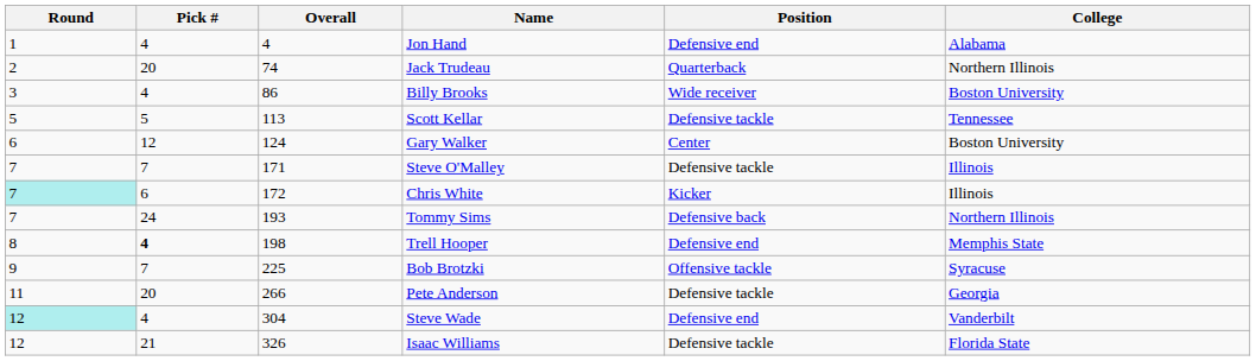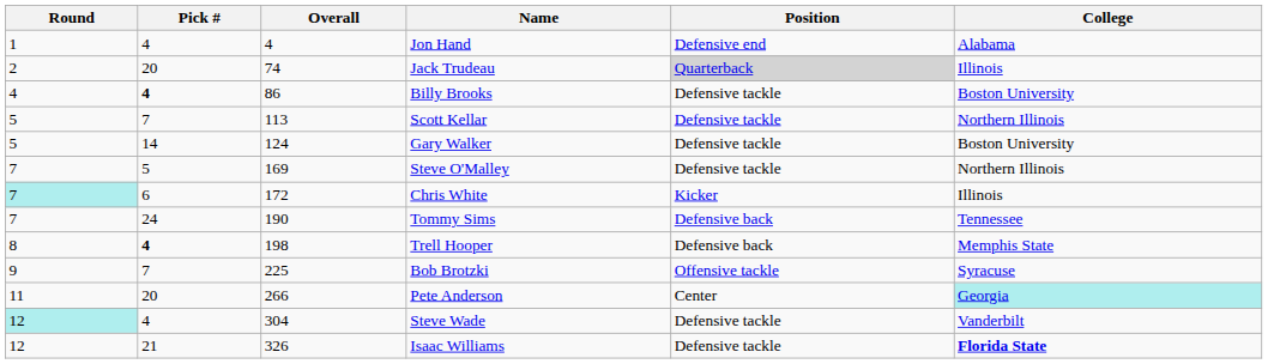 <table class="wikitable sortable sortable" style="width: 100%">
 <tr>
 <th>Round</th>
 <th>Pick #</th>
 <th>Overall</th>
 <th>Name</th>
 <th>Position</th>
 <th>College</th>
 </tr>
 <tr>
 <td>1</td>
 <td>4</td>
 <td>4</td>
 <td><a href='#'>Jon Hand</a></td>
 <td><a href='#'>Defensive end</a></td>
 <td><a href='#'>Alabama</a></td>
 </tr>
 <tr>
 <td>2</td>
 <td>20</td>
 <td>74</td>
 <td><a href='#'>Jack Trudeau</a></td>
-<td><a href='#'>Quarterback</a></td>
-<td>Northern Illinois</td>
+<td style="background: lightgrey;"><a href='#'>Quarterback</a></td>
+<td><a href='#'>Illinois</a></td>
 </tr>
 <tr>
-<td>3</td>
 <td>4</td>
+<td><strong>4</strong></td>
 <td>86</td>
 <td><a href='#'>Billy Brooks</a></td>
-<td><a href='#'>Wide receiver</a></td>
+<td>Defensive tackle</td>
 <td><a href='#'>Boston University</a></td>
 </tr>
 <tr>
 <td>5</td>
-<td>5</td>
+<td>7</td>
 <td>113</td>
 <td><a href='#'>Scott Kellar</a></td>
 <td><a href='#'>Defensive tackle</a></td>
-<td><a href='#'>Tennessee</a></td>
+<td><a href='#'>Northern Illinois</a></td>
 </tr>
 <tr>
-<td>6</td>
-<td>12</td>
+<td>5</td>
+<td>14</td>
 <td>124</td>
 <td><a href='#'>Gary Walker</a></td>
-<td><a href='#'>Center</a></td>
+<td>Defensive tackle</td>
 <td>Boston University</td>
 </tr>
 <tr>
 <td>7</td>
-<td>7</td>
-<td>171</td>
+<td>5</td>
+<td>169</td>
 <td><a href='#'>Steve O'Malley</a></td>
 <td>Defensive tackle</td>
-<td><a href='#'>Illinois</a></td>
+<td>Northern Illinois</td>
 </tr>
 <tr>
 <td style="background: paleturquoise;">7</td>
 <td>6</td>
 <td>172</td>
 <td><a href='#'>Chris White</a></td>
 <td><a href='#'>Kicker</a></td>
 <td>Illinois</td>
 </tr>
 <tr>
 <td>7</td>
 <td>24</td>
-<td>193</td>
+<td>190</td>
 <td><a href='#'>Tommy Sims</a></td>
 <td><a href='#'>Defensive back</a></td>
-<td><a href='#'>Northern Illinois</a></td>
+<td><a href='#'>Tennessee</a></td>
 </tr>
 <tr>
 <td>8</td>
 <td><strong>4</strong></td>
 <td>198</td>
 <td><a href='#'>Trell Hooper</a></td>
-<td><a href='#'>Defensive end</a></td>
+<td>Defensive back</td>
 <td><a href='#'>Memphis State</a></td>
 </tr>
 <tr>
 <td>9</td>
 <td>7</td>
 <td>225</td>
 <td><a href='#'>Bob Brotzki</a></td>
 <td><a href='#'>Offensive tackle</a></td>
 <td><a href='#'>Syracuse</a></td>
 </tr>
 <tr>
 <td>11</td>
 <td>20</td>
 <td>266</td>
 <td><a href='#'>Pete Anderson</a></td>
-<td>Defensive tackle</td>
-<td><a href='#'>Georgia</a></td>
+<td>Center</td>
+<td style="background: paleturquoise;"><a href='#'>Georgia</a></td>
 </tr>
 <tr>
 <td style="background: paleturquoise;">12</td>
 <td>4</td>
 <td>304</td>
 <td><a href='#'>Steve Wade</a></td>
-<td><a href='#'>Defensive end</a></td>
+<td>Defensive tackle</td>
 <td><a href='#'>Vanderbilt</a></td>
 </tr>
 <tr>
 <td>12</td>
 <td>21</td>
 <td>326</td>
 <td><a href='#'>Isaac Williams</a></td>
 <td>Defensive tackle</td>
-<td><a href='#'>Florida State</a></td>
+<td><strong><a href='#'>Florida State</a></strong></td>
 </tr>
 </table>
